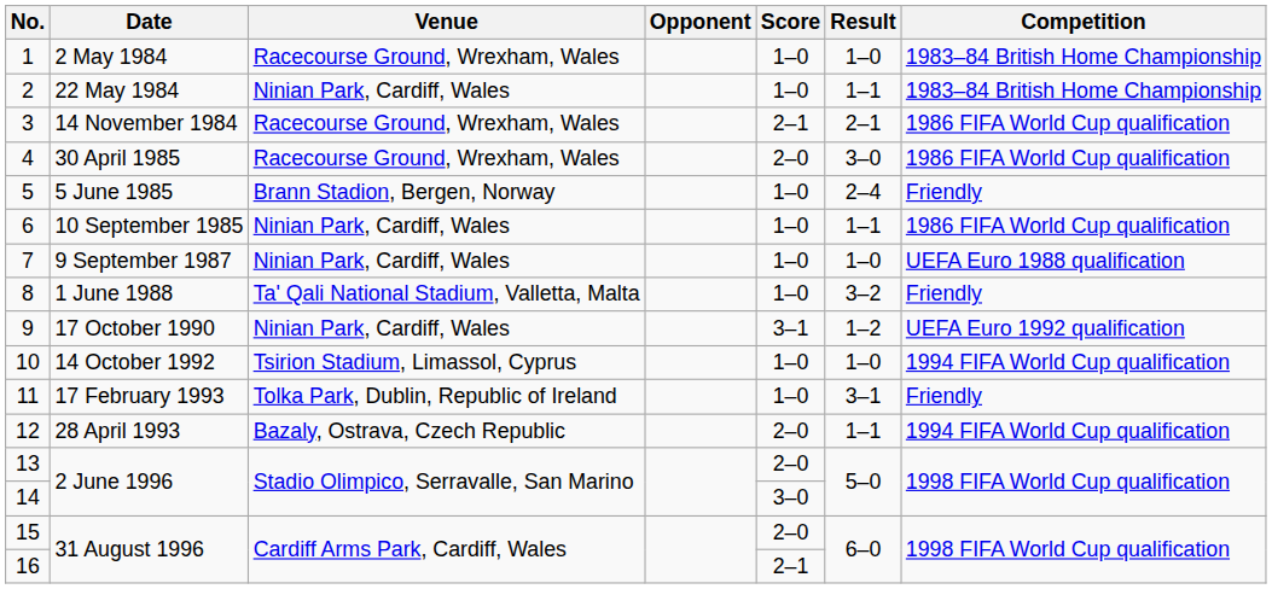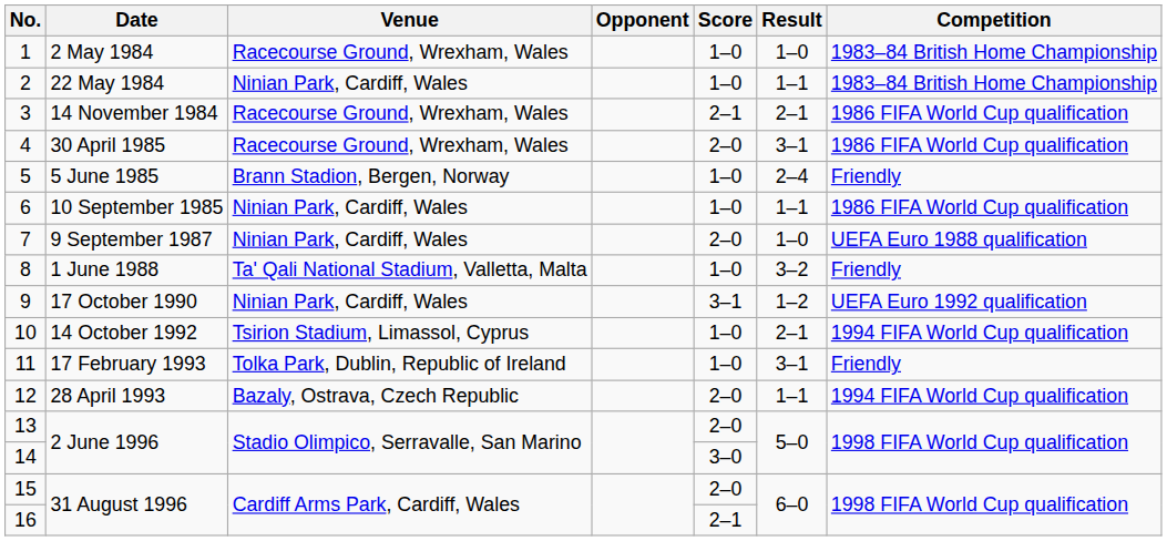 <table class="wikitable sortable">
 <tr>
 <th>No.</th>
 <th>Date</th>
 <th>Venue</th>
 <th>Opponent</th>
 <th>Score</th>
 <th>Result</th>
 <th>Competition</th>
 </tr>
 <tr>
 <td align=center>1</td>
 <td>2 May 1984</td>
 <td><a href='#'>Racecourse Ground</a>, Wrexham, Wales</td>
 <td></td>
 <td align=center>1–0</td>
 <td align=center>1–0</td>
 <td><a href='#'>1983–84 British Home Championship</a></td>
 </tr>
 <tr>
 <td align=center>2</td>
 <td>22 May 1984</td>
 <td><a href='#'>Ninian Park</a>, Cardiff, Wales</td>
 <td></td>
 <td align=center>1–0</td>
 <td align=center>1–1</td>
 <td><a href='#'>1983–84 British Home Championship</a></td>
 </tr>
 <tr>
 <td align=center>3</td>
 <td>14 November 1984</td>
 <td><a href='#'>Racecourse Ground</a>, Wrexham, Wales</td>
 <td></td>
 <td align=center>2–1</td>
 <td align=center>2–1</td>
 <td><a href='#'>1986 FIFA World Cup qualification</a></td>
 </tr>
 <tr>
 <td align=center>4</td>
 <td>30 April 1985</td>
 <td><a href='#'>Racecourse Ground</a>, Wrexham, Wales</td>
 <td></td>
 <td align=center>2–0</td>
-<td align=center>3–0</td>
+<td align=center>3–1</td>
 <td><a href='#'>1986 FIFA World Cup qualification</a></td>
 </tr>
 <tr>
 <td align=center>5</td>
 <td>5 June 1985</td>
 <td><a href='#'>Brann Stadion</a>, Bergen, Norway</td>
 <td></td>
 <td align=center>1–0</td>
 <td align=center>2–4</td>
 <td><a href='#'>Friendly</a></td>
 </tr>
 <tr>
 <td align=center>6</td>
 <td>10 September 1985</td>
 <td><a href='#'>Ninian Park</a>, Cardiff, Wales</td>
 <td></td>
 <td align=center>1–0</td>
 <td align=center>1–1</td>
 <td><a href='#'>1986 FIFA World Cup qualification</a></td>
 </tr>
 <tr>
 <td align=center>7</td>
 <td>9 September 1987</td>
 <td><a href='#'>Ninian Park</a>, Cardiff, Wales</td>
 <td></td>
-<td align=center>1–0</td>
+<td align=center>2–0</td>
 <td align=center>1–0</td>
 <td><a href='#'>UEFA Euro 1988 qualification</a></td>
 </tr>
 <tr>
 <td align=center>8</td>
 <td>1 June 1988</td>
 <td><a href='#'>Ta' Qali National Stadium</a>, Valletta, Malta</td>
 <td></td>
 <td align=center>1–0</td>
 <td align=center>3–2</td>
 <td><a href='#'>Friendly</a></td>
 </tr>
 <tr>
 <td align=center>9</td>
 <td>17 October 1990</td>
 <td><a href='#'>Ninian Park</a>, Cardiff, Wales</td>
 <td></td>
 <td align=center>3–1</td>
 <td align=center>1–2</td>
 <td><a href='#'>UEFA Euro 1992 qualification</a></td>
 </tr>
 <tr>
 <td align=center>10</td>
 <td>14 October 1992</td>
 <td><a href='#'>Tsirion Stadium</a>, Limassol, Cyprus</td>
 <td></td>
 <td align=center>1–0</td>
-<td align=center>1–0</td>
+<td align=center>2–1</td>
 <td><a href='#'>1994 FIFA World Cup qualification</a></td>
 </tr>
 <tr>
 <td align=center>11</td>
 <td>17 February 1993</td>
 <td><a href='#'>Tolka Park</a>, Dublin, Republic of Ireland</td>
 <td></td>
 <td align=center>1–0</td>
 <td align=center>3–1</td>
 <td><a href='#'>Friendly</a></td>
 </tr>
 <tr>
 <td align=center>12</td>
 <td>28 April 1993</td>
 <td><a href='#'>Bazaly</a>, Ostrava, Czech Republic</td>
 <td></td>
 <td align=center>2–0</td>
 <td align=center>1–1</td>
 <td><a href='#'>1994 FIFA World Cup qualification</a></td>
 </tr>
 <tr>
 <td align=center>13</td>
 <td rowspan=2>2 June 1996</td>
 <td rowspan=2><a href='#'>Stadio Olimpico</a>, Serravalle, San Marino</td>
 <td rowspan=2></td>
 <td align=center>2–0</td>
 <td align=center rowspan=2>5–0</td>
 <td rowspan=2><a href='#'>1998 FIFA World Cup qualification</a></td>
 </tr>
 <tr>
 <td align=center>14</td>
 <td align=center>3–0</td>
 </tr>
 <tr>
 <td align=center>15</td>
 <td rowspan=2>31 August 1996</td>
 <td rowspan=2><a href='#'>Cardiff Arms Park</a>, Cardiff, Wales</td>
 <td rowspan=2></td>
 <td align=center>2–0</td>
 <td align=center rowspan=2>6–0</td>
 <td rowspan=2><a href='#'>1998 FIFA World Cup qualification</a></td>
 </tr>
 <tr>
 <td align=center>16</td>
 <td align=center>2–1</td>
 </tr>
 </table>
